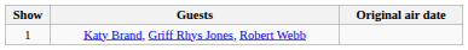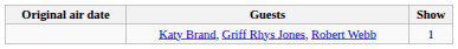 <table class="wikitable" style="text-align:center;">
 <tr>
+<th style="width:150px;">Original air date</th>
+<th style="width:360px;">Guests</th>
 <th style="width:50px;">Show</th>
-<th style="width:360px;">Guests</th>
-<th style="width:150px;">Original air date</th>
 </tr>
 <tr>
+<td></td>
+<td><a href='#'>Katy Brand</a>, <a href='#'>Griff Rhys Jones</a>, <a href='#'>Robert Webb</a></td>
 <td>1</td>
-<td><a href='#'>Katy Brand</a>, <a href='#'>Griff Rhys Jones</a>, <a href='#'>Robert Webb</a></td>
-<td></td>
 </tr>
 </table>
